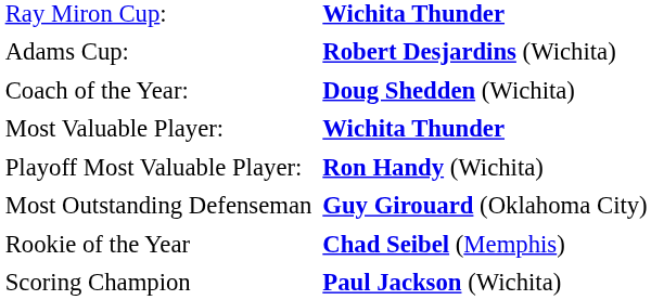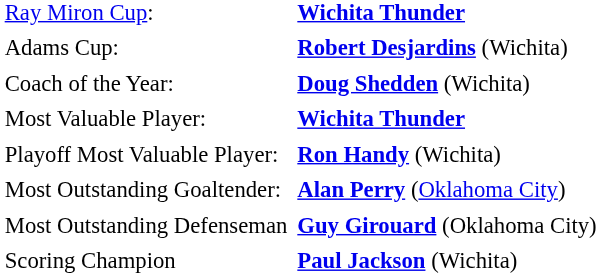 <table cellpadding="3" cellspacing="1">
 <tr>
 <td><a href='#'>Ray Miron Cup</a>:</td>
 <td><strong><a href='#'>Wichita Thunder</a></strong></td>
 </tr>
 <tr>
 <td>Adams Cup:</td>
 <td><strong><a href='#'>Robert Desjardins</a></strong> (Wichita)</td>
 </tr>
 <tr>
 <td>Coach of the Year:</td>
 <td><strong><a href='#'>Doug Shedden</a></strong> (Wichita)</td>
 </tr>
 <tr>
 <td>Most Valuable Player:</td>
 <td><strong><a href='#'>Wichita Thunder</a></strong></td>
 </tr>
 <tr>
 <td>Playoff Most Valuable Player:</td>
 <td><strong><a href='#'>Ron Handy</a></strong> (Wichita)</td>
 </tr>
 <tr>
+<td>Most Outstanding Goaltender:</td>
+<td><strong><a href='#'>Alan Perry</a></strong> (<a href='#'>Oklahoma City</a>)</td>
+</tr>
+<tr>
 <td>Most Outstanding Defenseman</td>
 <td><strong><a href='#'>Guy Girouard</a></strong> (Oklahoma City)</td>
-</tr>
-<tr>
-<td>Rookie of the Year</td>
-<td><strong><a href='#'>Chad Seibel</a></strong> (<a href='#'>Memphis</a>)</td>
 </tr>
 <tr>
 <td>Scoring Champion</td>
 <td><strong><a href='#'>Paul Jackson</a></strong> (Wichita)</td>
 </tr>
 </table>
